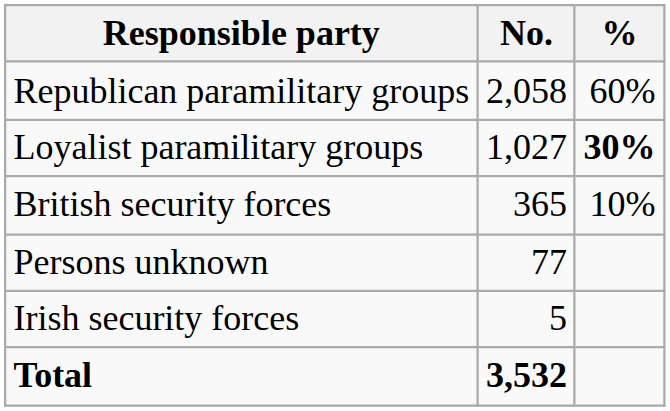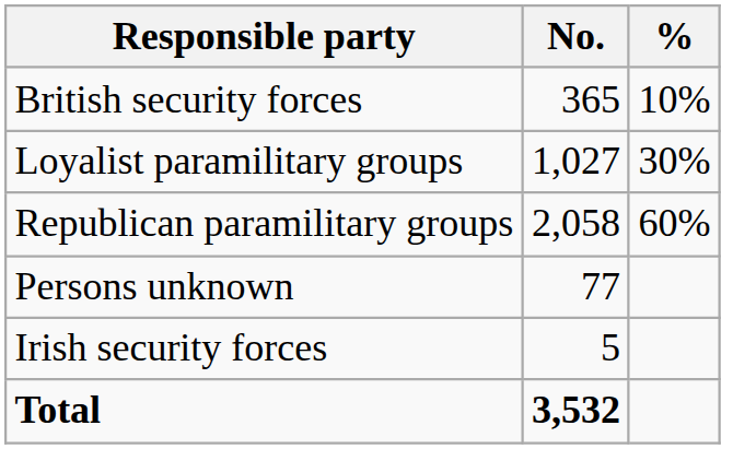 <table class="wikitable">
 <tr>
 <th scope="col">Responsible party</th>
 <th scope="col">No.</th>
 <th scope="col">%</th>
 </tr>
 <tr>
-<td>Republican paramilitary groups</td>
-<td style="text-align:right;">2,058</td>
-<td style="text-align:right;">60%</td>
+<td>British security forces</td>
+<td style="text-align:right;">365</td>
+<td style="text-align:right;">10%</td>
 </tr>
 <tr>
 <td>Loyalist paramilitary groups</td>
 <td style="text-align:right;">1,027</td>
-<td style="text-align:right;"><strong>30%</strong></td>
+<td style="text-align:right;">30%</td>
 </tr>
 <tr>
-<td>British security forces</td>
-<td style="text-align:right;">365</td>
-<td style="text-align:right;">10%</td>
+<td>Republican paramilitary groups</td>
+<td style="text-align:right;">2,058</td>
+<td style="text-align:right;">60%</td>
 </tr>
 <tr>
 <td>Persons unknown</td>
 <td style="text-align:right;">77</td>
 <td style="text-align:right;"></td>
 </tr>
 <tr>
 <td>Irish security forces</td>
 <td style="text-align:right;">5</td>
 <td style="text-align:right;"></td>
 </tr>
 <tr>
 <td><strong>Total</strong></td>
 <td style="text-align:right;"><strong>3,532</strong></td>
 </tr>
 </table>
